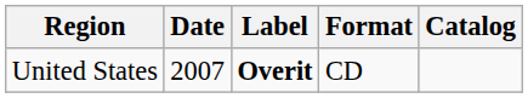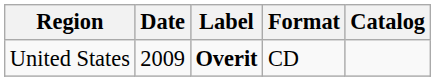 <table class="wikitable">
 <tr>
 <th>Region</th>
 <th>Date</th>
 <th>Label</th>
 <th>Format</th>
 <th>Catalog</th>
 </tr>
 <tr>
 <td>United States</td>
-<td>2007</td>
+<td>2009</td>
 <td><strong>Overit</strong></td>
 <td>CD</td>
 <td></td>
 </tr>
 </table>
